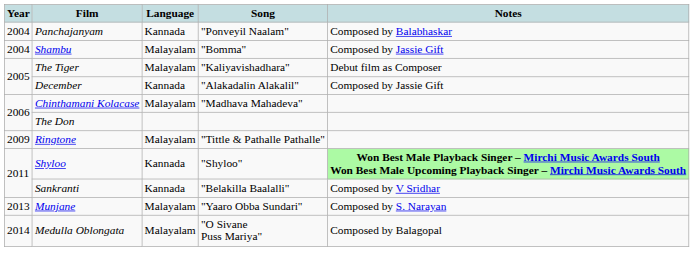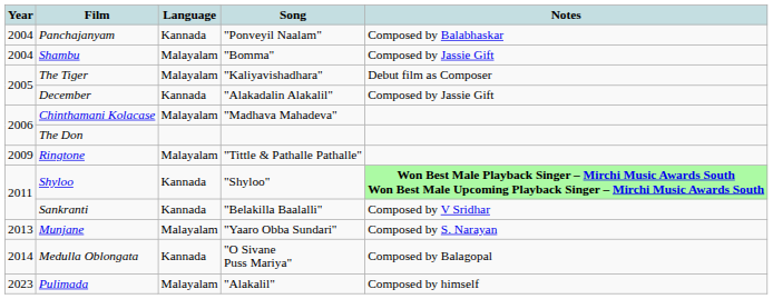 <table class="wikitable sortable">
 <tr>
 <th style="background:#C4DEE1;">Year</th>
 <th style="background:#C4DEE1;">Film</th>
 <th style="background:#C4DEE1;">Language</th>
 <th style="background:#C4DEE1;">Song</th>
 <th style="background:#C4DEE1;">Notes</th>
 </tr>
 <tr>
 <td>2004</td>
 <td><em>Panchajanyam</em></td>
 <td>Kannada</td>
 <td>"Ponveyil Naalam"</td>
 <td>Composed by <a href='#'>Balabhaskar</a></td>
 </tr>
 <tr>
 <td>2004</td>
 <td><a href='#'><em>Shambu</em></a></td>
 <td>Malayalam</td>
 <td>"Bomma"</td>
 <td>Composed by <a href='#'>Jassie Gift</a></td>
 </tr>
 <tr>
 <td rowspan="2">2005</td>
 <td><em>The Tiger</em></td>
 <td>Malayalam</td>
 <td>"Kaliyavishadhara"</td>
 <td>Debut film as Composer</td>
 </tr>
 <tr>
 <td><em>December</em></td>
 <td>Kannada</td>
 <td>"Alakadalin Alakalil"</td>
 <td>Composed by Jassie Gift</td>
 </tr>
 <tr>
 <td rowspan="2">2006</td>
 <td><em><a href='#'>Chinthamani Kolacase</a></em></td>
 <td>Malayalam</td>
 <td>"Madhava Mahadeva"</td>
 <td></td>
 </tr>
 <tr>
 <td><em>The Don</em></td>
 <td></td>
 <td></td>
 <td></td>
 </tr>
 <tr>
 <td>2009</td>
 <td><a href='#'><em>Ringtone</em></a></td>
 <td>Malayalam</td>
 <td>"Tittle & Pathalle Pathalle"</td>
 <td></td>
 </tr>
 <tr>
 <td rowspan="2">2011</td>
 <td><em><a href='#'>Shyloo</a></em></td>
 <td>Kannada</td>
 <td>"Shyloo"</td>
 <th style="background:#ACFAA4;">Won Best Male Playback Singer – <a href='#'>Mirchi Music Awards South</a><br>Won Best Male Upcoming Playback Singer – <a href='#'>Mirchi Music Awards South</a></th>
 </tr>
 <tr>
 <td><em>Sankranti</em></td>
 <td>Kannada</td>
 <td>"Belakilla Baalalli"</td>
 <td>Composed by <a href='#'>V Sridhar</a></td>
 </tr>
 <tr>
 <td>2013</td>
 <td><em><a href='#'>Munjane</a></em></td>
 <td>Malayalam</td>
 <td>"Yaaro Obba Sundari"</td>
 <td>Composed by <a href='#'>S. Narayan</a></td>
 </tr>
 <tr>
 <td>2014</td>
 <td><em>Medulla Oblongata</em></td>
-<td>Malayalam</td>
+<td>Kannada</td>
 <td>"O Sivane<br>Puss Mariya"</td>
 <td>Composed by Balagopal</td>
 </tr>
+<tr>
+<td>2023</td>
+<td><em><a href='#'>Pulimada</a></em></td>
+<td>Malayalam</td>
+<td>"Alakalil"</td>
+<td>Composed by himself</td>
+</tr>
 </table>
